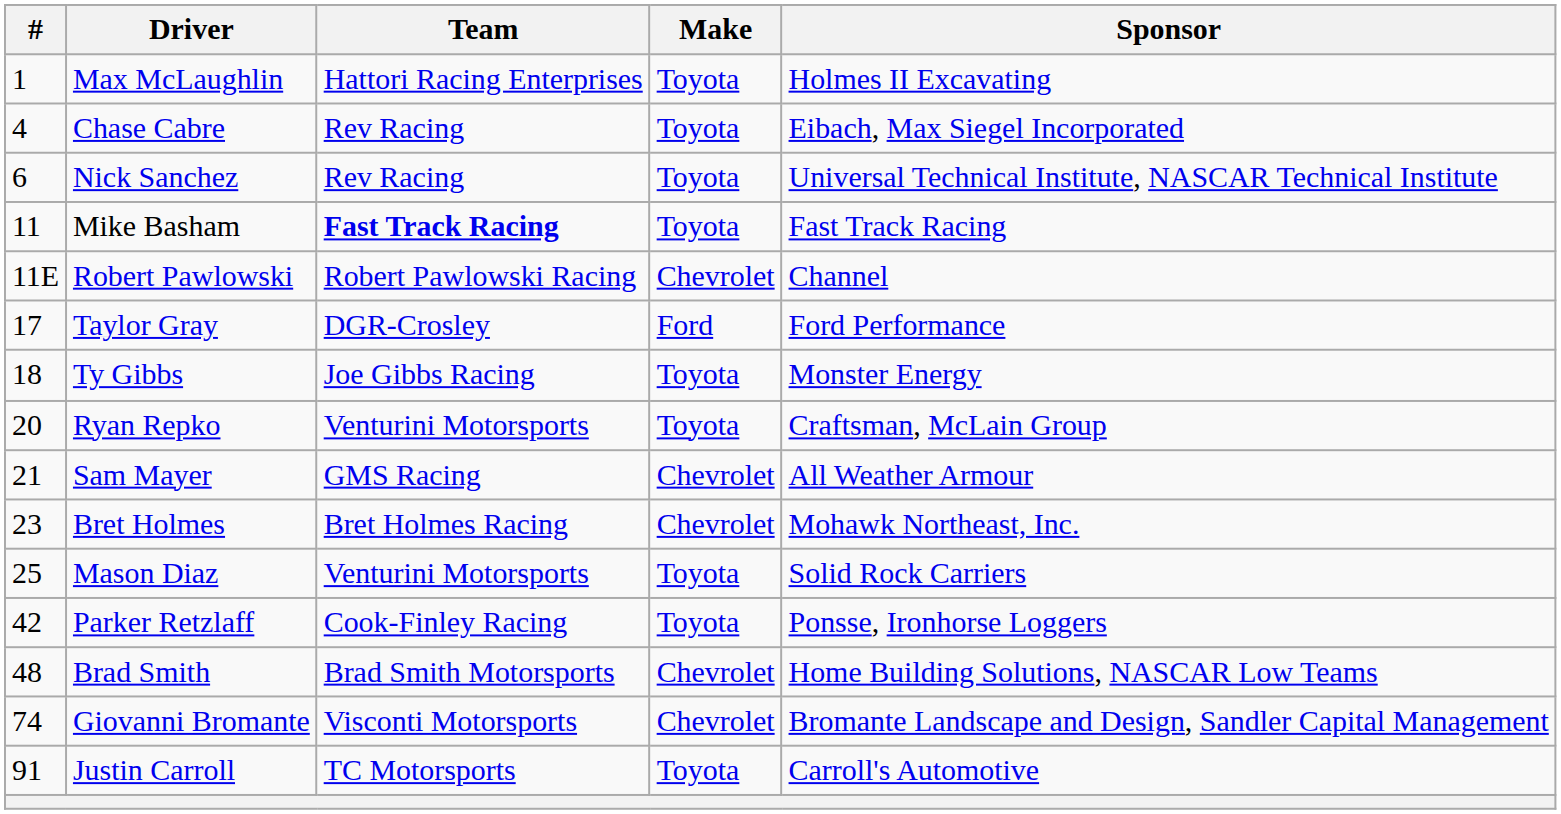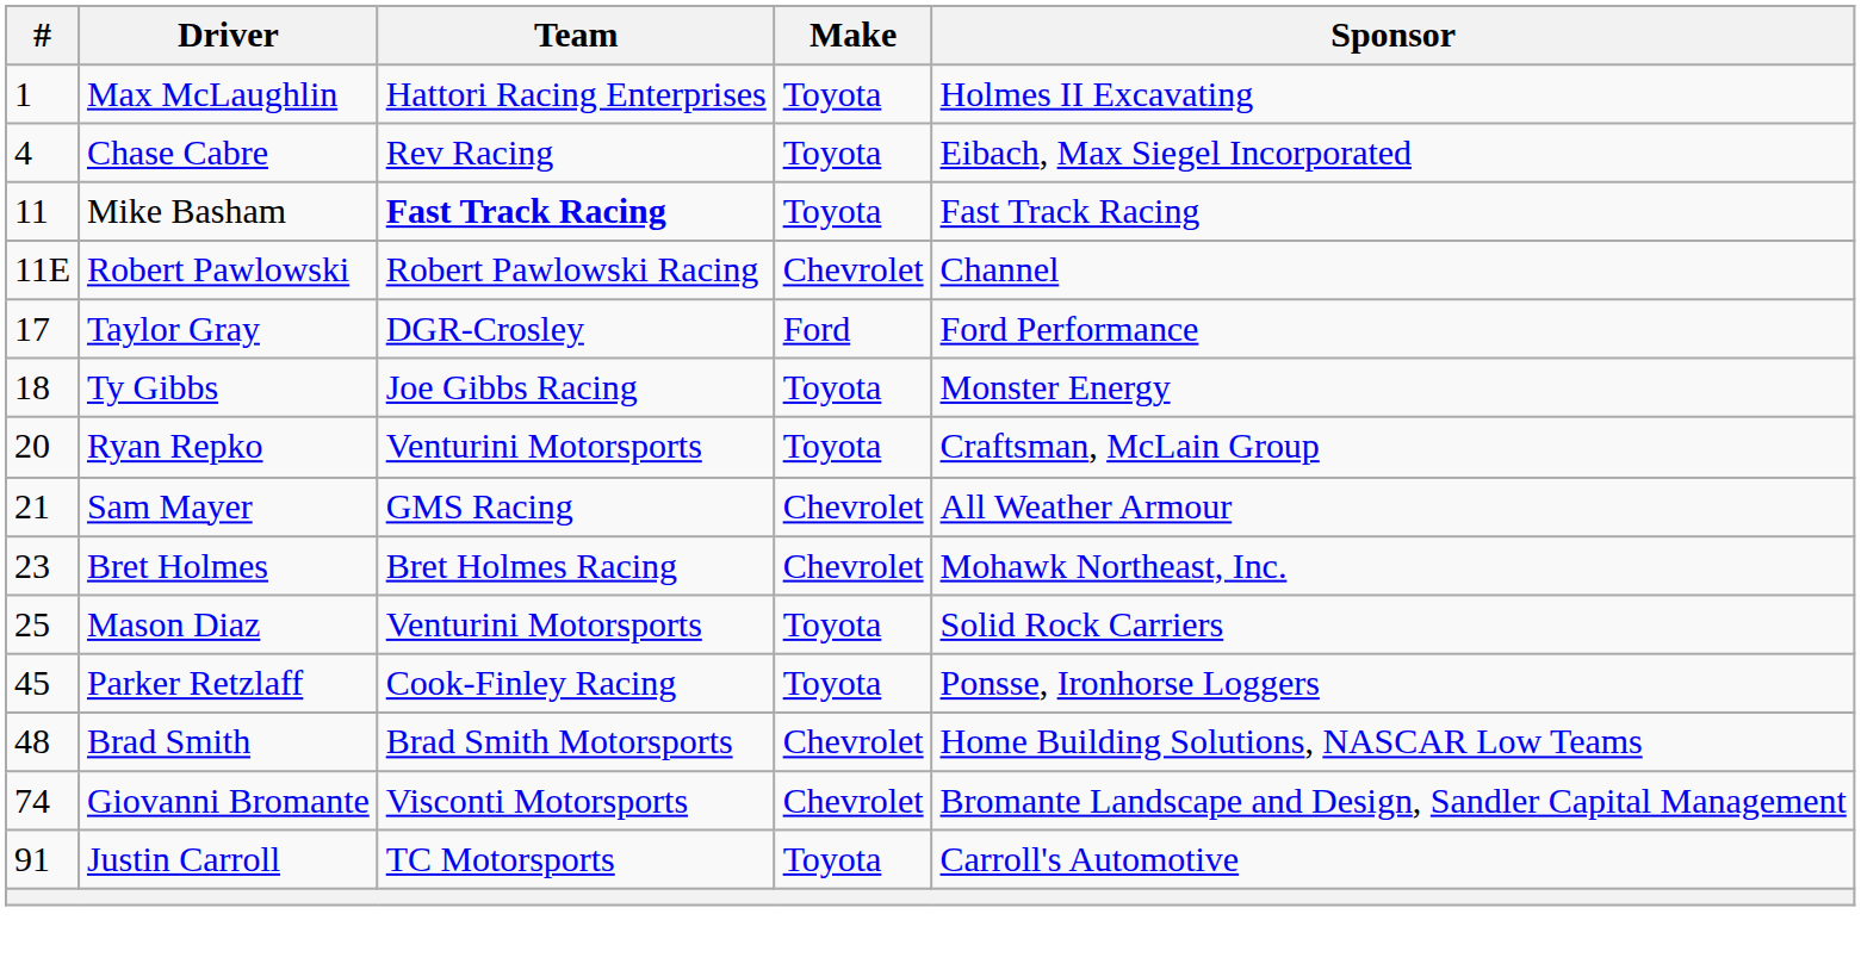 <table class="wikitable" style="font-size:95%">
 <tr>
 <th>#</th>
 <th>Driver</th>
 <th>Team</th>
 <th>Make</th>
 <th>Sponsor</th>
 </tr>
 <tr>
 <td>1</td>
 <td><a href='#'>Max McLaughlin</a></td>
 <td><a href='#'>Hattori Racing Enterprises</a></td>
 <td><a href='#'>Toyota</a></td>
 <td><a href='#'>Holmes II Excavating</a></td>
 </tr>
 <tr>
 <td>4</td>
 <td><a href='#'>Chase Cabre</a></td>
 <td><a href='#'>Rev Racing</a></td>
 <td><a href='#'>Toyota</a></td>
 <td><a href='#'>Eibach</a>, <a href='#'>Max Siegel Incorporated</a></td>
-</tr>
-<tr>
-<td>6</td>
-<td><a href='#'>Nick Sanchez</a></td>
-<td><a href='#'>Rev Racing</a></td>
-<td><a href='#'>Toyota</a></td>
-<td><a href='#'>Universal Technical Institute</a>, <a href='#'>NASCAR Technical Institute</a></td>
 </tr>
 <tr>
 <td>11</td>
 <td>Mike Basham</td>
 <td><strong><a href='#'>Fast Track Racing</a></strong></td>
 <td><a href='#'>Toyota</a></td>
 <td><a href='#'>Fast Track Racing</a></td>
 </tr>
 <tr>
 <td>11E</td>
 <td><a href='#'>Robert Pawlowski</a></td>
 <td><a href='#'>Robert Pawlowski Racing</a></td>
 <td><a href='#'>Chevrolet</a></td>
 <td><a href='#'>Channel</a></td>
 </tr>
 <tr>
 <td>17</td>
 <td><a href='#'>Taylor Gray</a></td>
 <td><a href='#'>DGR-Crosley</a></td>
 <td><a href='#'>Ford</a></td>
 <td><a href='#'>Ford Performance</a></td>
 </tr>
 <tr>
 <td>18</td>
 <td><a href='#'>Ty Gibbs</a></td>
 <td><a href='#'>Joe Gibbs Racing</a></td>
 <td><a href='#'>Toyota</a></td>
 <td><a href='#'>Monster Energy</a></td>
 </tr>
 <tr>
 <td>20</td>
 <td><a href='#'>Ryan Repko</a></td>
 <td><a href='#'>Venturini Motorsports</a></td>
 <td><a href='#'>Toyota</a></td>
 <td><a href='#'>Craftsman</a>, <a href='#'>McLain Group</a></td>
 </tr>
 <tr>
 <td>21</td>
 <td><a href='#'>Sam Mayer</a></td>
 <td><a href='#'>GMS Racing</a></td>
 <td><a href='#'>Chevrolet</a></td>
 <td><a href='#'>All Weather Armour</a></td>
 </tr>
 <tr>
 <td>23</td>
 <td><a href='#'>Bret Holmes</a></td>
 <td><a href='#'>Bret Holmes Racing</a></td>
 <td><a href='#'>Chevrolet</a></td>
 <td><a href='#'>Mohawk Northeast, Inc.</a></td>
 </tr>
 <tr>
 <td>25</td>
 <td><a href='#'>Mason Diaz</a></td>
 <td><a href='#'>Venturini Motorsports</a></td>
 <td><a href='#'>Toyota</a></td>
 <td><a href='#'>Solid Rock Carriers</a></td>
 </tr>
 <tr>
-<td>42</td>
+<td>45</td>
 <td><a href='#'>Parker Retzlaff</a></td>
 <td><a href='#'>Cook-Finley Racing</a></td>
 <td><a href='#'>Toyota</a></td>
 <td><a href='#'>Ponsse</a>, <a href='#'>Ironhorse Loggers</a></td>
 </tr>
 <tr>
 <td>48</td>
 <td><a href='#'>Brad Smith</a></td>
 <td><a href='#'>Brad Smith Motorsports</a></td>
 <td><a href='#'>Chevrolet</a></td>
 <td><a href='#'>Home Building Solutions</a>, <a href='#'>NASCAR Low Teams</a></td>
 </tr>
 <tr>
 <td>74</td>
 <td><a href='#'>Giovanni Bromante</a></td>
 <td><a href='#'>Visconti Motorsports</a></td>
 <td><a href='#'>Chevrolet</a></td>
 <td><a href='#'>Bromante Landscape and Design</a>, <a href='#'>Sandler Capital Management</a></td>
 </tr>
 <tr>
 <td>91</td>
 <td><a href='#'>Justin Carroll</a></td>
 <td><a href='#'>TC Motorsports</a></td>
 <td><a href='#'>Toyota</a></td>
 <td><a href='#'>Carroll's Automotive</a></td>
 </tr>
 <tr>
 <th colspan="5"></th>
 </tr>
 </table>
